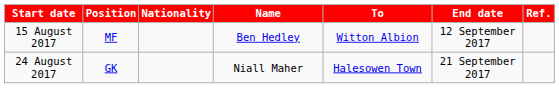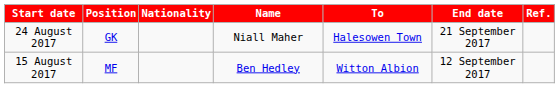 <table class="wikitable"  style="text-align:center; font-size:90%; ">
 <tr>
 <th style="background:#FF0000; color:white; width:100px;">Start date</th>
 <th style="background:#FF0000; color:white; width:50px;">Position</th>
 <th style="background:#FF0000; color:white; width:50px;">Nationality</th>
 <th style="background:#FF0000; color:white; width:150px;">Name</th>
 <th style="background:#FF0000; color:white; width:140px;">To</th>
 <th style="background:#FF0000; color:white; width:110px;">End date</th>
 <th style="background:#FF0000; color:white; width:30px;">Ref.</th>
 </tr>
 <tr>
+<td>24 August 2017</td>
+<td><a href='#'>GK</a></td>
+<td></td>
+<td>Niall Maher</td>
+<td><a href='#'>Halesowen Town</a></td>
+<td>21 September 2017</td>
+<td></td>
+</tr>
+<tr>
 <td>15 August 2017</td>
 <td><a href='#'>MF</a></td>
 <td></td>
 <td><a href='#'>Ben Hedley</a></td>
 <td><a href='#'>Witton Albion</a></td>
 <td>12 September 2017</td>
 <td></td>
 </tr>
-<tr>
-<td>24 August 2017</td>
-<td><a href='#'>GK</a></td>
-<td></td>
-<td>Niall Maher</td>
-<td><a href='#'>Halesowen Town</a></td>
-<td>21 September 2017</td>
-<td></td>
-</tr>
 </table>
